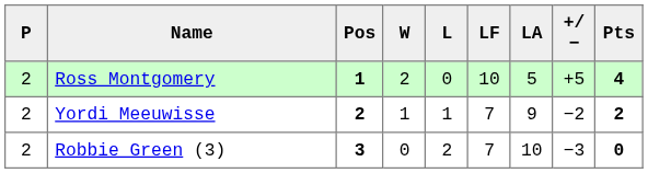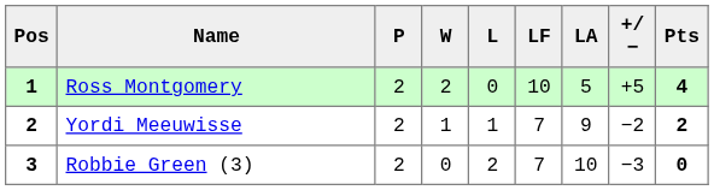 <table style=border-collapse:collapse border=1 cellspacing=0 cellpadding=5>
 <tr align=center bgcolor=#efefef>
+<th width=20>Pos</th>
+<th width=200>Name</th>
 <th width=20>P</th>
-<th width=200>Name</th>
-<th width=20>Pos</th>
 <th width=20>W</th>
 <th width=20>L</th>
 <th width=20>LF</th>
 <th width=20>LA</th>
 <th width=20>+/−</th>
 <th width=20>Pts</th>
 </tr>
 <tr align=center style="background: #ccffcc;">
+<td><strong>1</strong></td>
+<td align="left"> <a href='#'>Ross Montgomery</a></td>
 <td>2</td>
-<td align="left"> <a href='#'>Ross Montgomery</a></td>
-<td><strong>1</strong></td>
 <td>2</td>
 <td>0</td>
 <td>10</td>
 <td>5</td>
 <td>+5</td>
 <td><strong>4</strong></td>
 </tr>
 <tr align=center>
+<td><strong>2</strong></td>
+<td align="left"> <a href='#'>Yordi Meeuwisse</a></td>
 <td>2</td>
-<td align="left"> <a href='#'>Yordi Meeuwisse</a></td>
-<td><strong>2</strong></td>
 <td>1</td>
 <td>1</td>
 <td>7</td>
 <td>9</td>
 <td>−2</td>
 <td><strong>2</strong></td>
 </tr>
 <tr align=center>
+<td><strong>3</strong></td>
+<td align="left"> <a href='#'>Robbie Green</a> (3)</td>
 <td>2</td>
-<td align="left"> <a href='#'>Robbie Green</a> (3)</td>
-<td><strong>3</strong></td>
 <td>0</td>
 <td>2</td>
 <td>7</td>
 <td>10</td>
 <td>−3</td>
 <td><strong>0</strong></td>
 </tr>
 </table>
